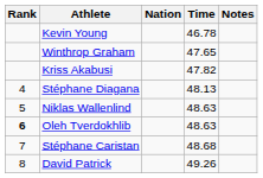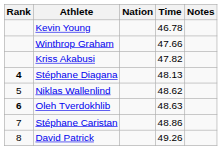 <table class="wikitable sortable" style="text-align:center">
 <tr>
 <th>Rank</th>
 <th>Athlete</th>
 <th>Nation</th>
 <th>Time</th>
 <th>Notes</th>
 </tr>
 <tr>
 <td></td>
 <td align=left><a href='#'>Kevin Young</a></td>
 <td align=left></td>
 <td>46.78</td>
 <td></td>
 </tr>
 <tr>
 <td></td>
 <td align=left><a href='#'>Winthrop Graham</a></td>
 <td align=left></td>
-<td>47.65</td>
+<td>47.66</td>
 <td></td>
 </tr>
 <tr>
 <td></td>
 <td align=left><a href='#'>Kriss Akabusi</a></td>
 <td align=left></td>
 <td>47.82</td>
 <td></td>
 </tr>
 <tr>
-<td>4</td>
+<td><strong>4</strong></td>
 <td align=left><a href='#'>Stéphane Diagana</a></td>
 <td align=left></td>
 <td>48.13</td>
 <td></td>
 </tr>
 <tr>
 <td>5</td>
 <td align=left><a href='#'>Niklas Wallenlind</a></td>
 <td align=left></td>
-<td>48.63</td>
+<td>48.62</td>
 <td></td>
 </tr>
 <tr>
 <td><strong>6</strong></td>
 <td align=left><a href='#'>Oleh Tverdokhlib</a></td>
 <td align=left></td>
 <td>48.63</td>
 <td></td>
 </tr>
 <tr>
 <td>7</td>
 <td align=left><a href='#'>Stéphane Caristan</a></td>
 <td align=left></td>
-<td>48.68</td>
+<td>48.86</td>
 <td></td>
 </tr>
 <tr>
 <td>8</td>
 <td align=left><a href='#'>David Patrick</a></td>
 <td align=left></td>
 <td>49.26</td>
 <td></td>
 </tr>
 </table>
